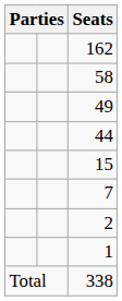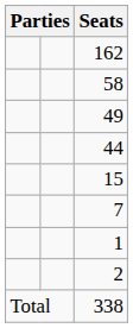 <table class="wikitable" style="text-align:left;">
 <tr>
 <th colspan="2" style="text-align:left;">Parties</th>
 <th>Seats</th>
 </tr>
 <tr>
 <td></td>
 <td></td>
 <td style="text-align:right;">162</td>
 </tr>
 <tr>
 <td></td>
 <td></td>
 <td style="text-align:right;">58</td>
 </tr>
 <tr>
 <td></td>
 <td></td>
 <td style="text-align:right;">49</td>
 </tr>
 <tr>
 <td></td>
 <td></td>
 <td style="text-align:right;">44</td>
 </tr>
 <tr>
 <td></td>
 <td></td>
 <td style="text-align:right;">15</td>
 </tr>
 <tr>
 <td></td>
 <td></td>
 <td style="text-align:right;">7</td>
 </tr>
 <tr>
 <td></td>
 <td></td>
-<td style="text-align:right;">2</td>
+<td style="text-align:right;">1</td>
 </tr>
 <tr>
 <td></td>
 <td></td>
-<td style="text-align:right;">1</td>
+<td style="text-align:right;">2</td>
 </tr>
 <tr>
 <td colspan="2" style="text-align:left;">Total</td>
 <td style="text-align:right;">338</td>
 </tr>
 </table>
